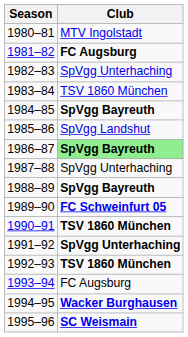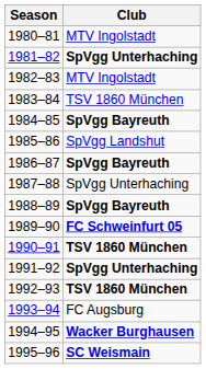 <table class="wikitable">
 <tr align="center" bgcolor="#dfdfdf">
 <th>Season</th>
 <th>Club</th>
 </tr>
 <tr>
 <td>1980–81</td>
 <td><a href='#'>MTV Ingolstadt</a></td>
 </tr>
 <tr>
 <td><a href='#'>1981–82</a></td>
-<td><strong>FC Augsburg</strong></td>
+<td><strong>SpVgg Unterhaching</strong></td>
 </tr>
 <tr>
 <td>1982–83</td>
-<td><a href='#'>SpVgg Unterhaching</a></td>
+<td><a href='#'>MTV Ingolstadt</a></td>
 </tr>
 <tr>
 <td>1983–84</td>
 <td><a href='#'>TSV 1860 München</a></td>
 </tr>
 <tr>
 <td>1984–85</td>
 <td><strong>SpVgg Bayreuth</strong></td>
 </tr>
 <tr>
 <td>1985–86</td>
 <td><a href='#'>SpVgg Landshut</a></td>
 </tr>
 <tr>
 <td>1986–87</td>
-<td style="background: lightgreen;"><strong>SpVgg Bayreuth</strong></td>
+<td><strong>SpVgg Bayreuth</strong></td>
 </tr>
 <tr>
 <td>1987–88</td>
 <td>SpVgg Unterhaching</td>
 </tr>
 <tr>
 <td>1988–89</td>
 <td><strong>SpVgg Bayreuth</strong></td>
 </tr>
 <tr>
 <td>1989–90</td>
 <td><strong><a href='#'>FC Schweinfurt 05</a></strong></td>
 </tr>
 <tr>
 <td><a href='#'>1990–91</a></td>
 <td><strong>TSV 1860 München</strong></td>
 </tr>
 <tr>
 <td>1991–92</td>
 <td><strong>SpVgg Unterhaching</strong></td>
 </tr>
 <tr>
 <td>1992–93</td>
 <td><strong>TSV 1860 München</strong></td>
 </tr>
 <tr>
 <td><a href='#'>1993–94</a></td>
 <td>FC Augsburg</td>
 </tr>
 <tr>
 <td>1994–95</td>
 <td><strong><a href='#'>Wacker Burghausen</a></strong></td>
 </tr>
 <tr>
 <td>1995–96</td>
 <td><strong><a href='#'>SC Weismain</a></strong></td>
 </tr>
 </table>
